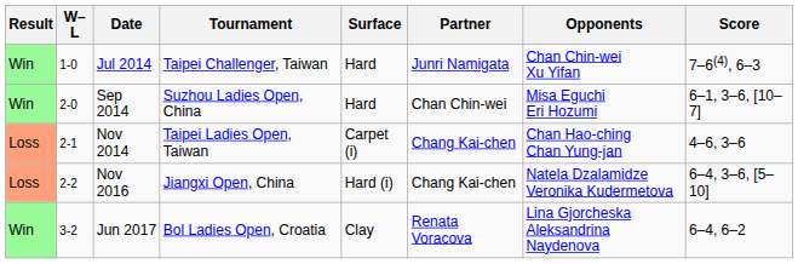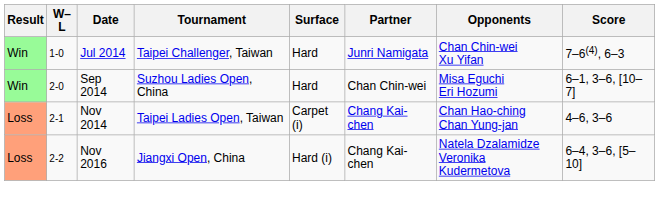 <table class="sortable wikitable">
 <tr>
 <th>Result</th>
 <th>W–L</th>
 <th>Date</th>
 <th>Tournament</th>
 <th>Surface</th>
 <th>Partner</th>
 <th>Opponents</th>
 <th class="unsortable">Score</th>
 </tr>
 <tr>
 <td style="background:#98fb98;">Win</td>
 <td><small>1-0</small></td>
 <td><a href='#'>Jul 2014</a></td>
 <td><a href='#'>Taipei Challenger</a>, Taiwan</td>
 <td>Hard</td>
 <td> <a href='#'>Junri Namigata</a></td>
 <td> <a href='#'>Chan Chin-wei</a> <br>  <a href='#'>Xu Yifan</a></td>
 <td>7–6<sup>(4)</sup>, 6–3</td>
 </tr>
 <tr>
 <td style="background:#98fb98;">Win</td>
 <td><small>2-0</small></td>
 <td>Sep 2014</td>
 <td><a href='#'>Suzhou Ladies Open</a>, China</td>
 <td>Hard</td>
 <td> Chan Chin-wei</td>
 <td> <a href='#'>Misa Eguchi</a> <br>  <a href='#'>Eri Hozumi</a></td>
 <td>6–1, 3–6, [10–7]</td>
 </tr>
 <tr>
 <td style="background:#ffa07a;">Loss</td>
 <td><small>2-1</small></td>
 <td>Nov 2014</td>
 <td><a href='#'>Taipei Ladies Open</a>, Taiwan</td>
 <td>Carpet (i)</td>
 <td> <a href='#'>Chang Kai-chen</a></td>
 <td> <a href='#'>Chan Hao-ching</a> <br>  <a href='#'>Chan Yung-jan</a></td>
 <td>4–6, 3–6</td>
 </tr>
 <tr>
 <td style="background:#ffa07a;">Loss</td>
 <td><small>2-2</small></td>
 <td>Nov 2016</td>
 <td><a href='#'>Jiangxi Open</a>, China</td>
 <td>Hard (i)</td>
 <td> Chang Kai-chen</td>
 <td> <a href='#'>Natela Dzalamidze</a> <br>  <a href='#'>Veronika Kudermetova</a></td>
 <td>6–4, 3–6, [5–10]</td>
 </tr>
-<tr>
-<td style="background:#98fb98;">Win</td>
-<td><small>3-2</small></td>
-<td>Jun 2017</td>
-<td><a href='#'>Bol Ladies Open</a>, Croatia</td>
-<td>Clay</td>
-<td> <a href='#'>Renata Voracova</a></td>
-<td> <a href='#'>Lina Gjorcheska</a> <br>  <a href='#'>Aleksandrina Naydenova</a></td>
-<td>6–4, 6–2</td>
-</tr>
 </table>
